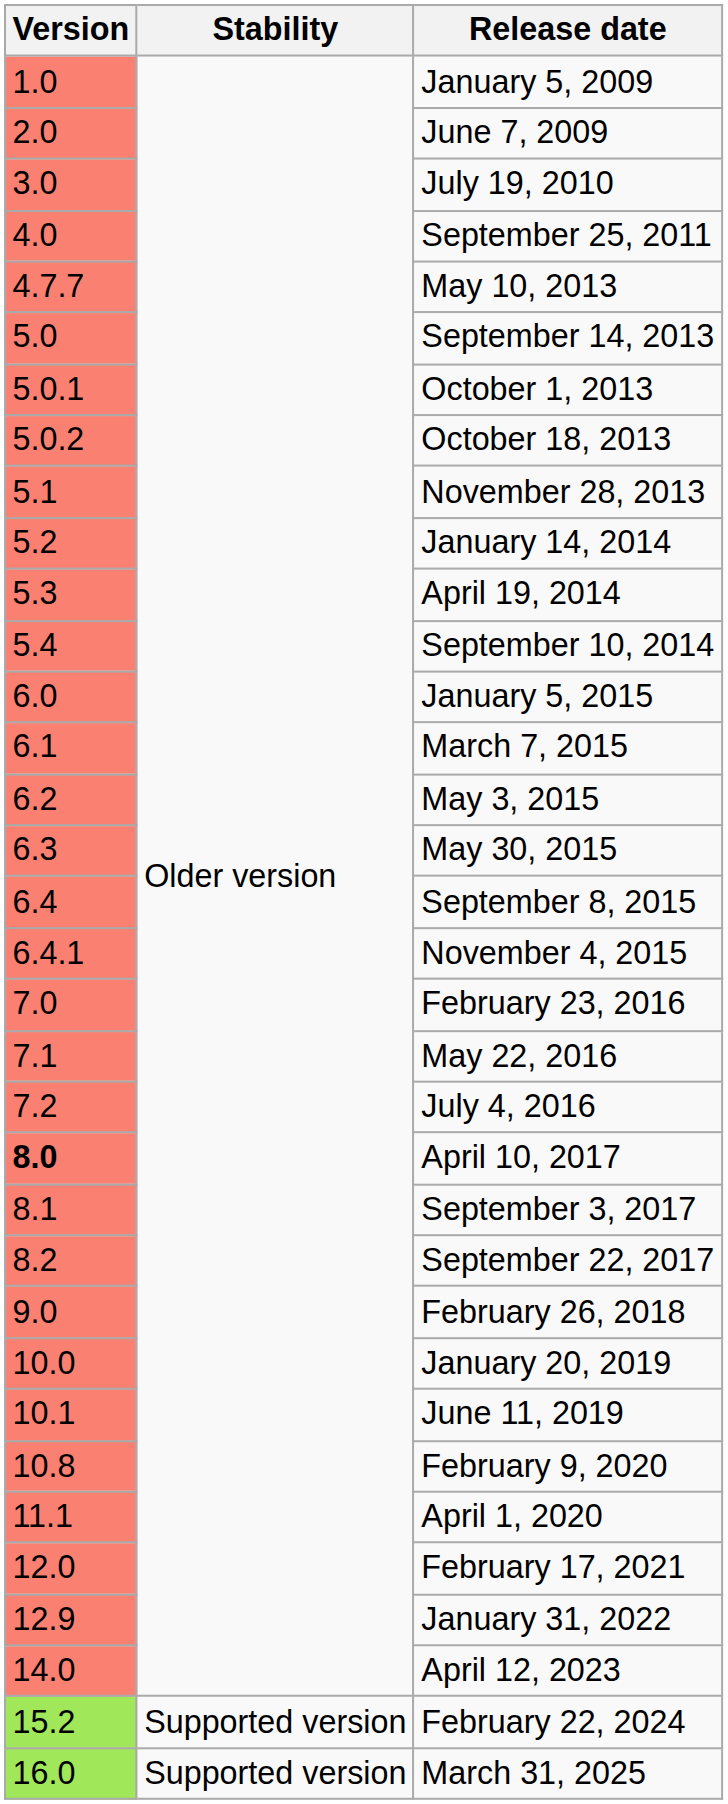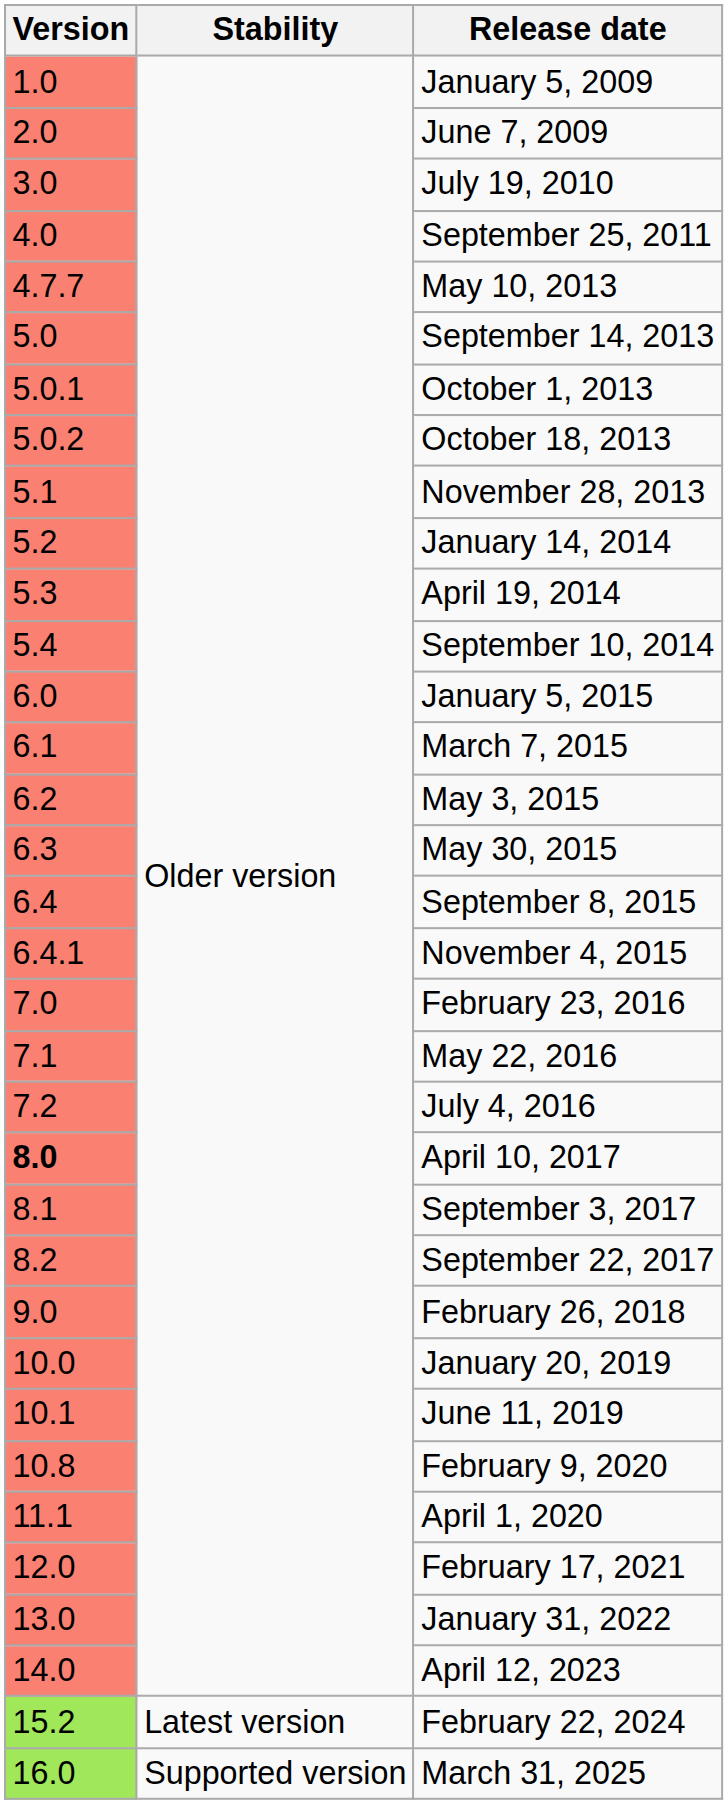 <table class="wikitable sortable">
 <tr>
 <th>Version</th>
 <th>Stability</th>
 <th>Release date</th>
 </tr>
 <tr>
 <td style="background-color:Salmon;">1.0</td>
 <td rowspan="32">Older version</td>
 <td>January 5, 2009</td>
 </tr>
 <tr>
 <td style="background-color:Salmon;">2.0</td>
 <td>June 7, 2009</td>
 </tr>
 <tr>
 <td style="background-color:Salmon;">3.0</td>
 <td>July 19, 2010</td>
 </tr>
 <tr>
 <td style="background-color:Salmon;">4.0</td>
 <td>September 25, 2011</td>
 </tr>
 <tr>
 <td style="background:Salmon;">4.7.7</td>
 <td>May 10, 2013</td>
 </tr>
 <tr>
 <td style="background:Salmon;">5.0</td>
 <td>September 14, 2013</td>
 </tr>
 <tr>
 <td style="background:Salmon;">5.0.1</td>
 <td>October 1, 2013</td>
 </tr>
 <tr>
 <td style="background:Salmon;">5.0.2</td>
 <td>October 18, 2013</td>
 </tr>
 <tr>
 <td style="background:Salmon;">5.1</td>
 <td>November 28, 2013</td>
 </tr>
 <tr>
 <td style="background:Salmon;">5.2</td>
 <td>January 14, 2014</td>
 </tr>
 <tr>
 <td style="background:Salmon;">5.3</td>
 <td>April 19, 2014</td>
 </tr>
 <tr>
 <td style="background:Salmon;">5.4</td>
 <td>September 10, 2014</td>
 </tr>
 <tr>
 <td style="background:Salmon;">6.0</td>
 <td>January 5, 2015</td>
 </tr>
 <tr>
 <td style="background:Salmon;">6.1</td>
 <td>March 7, 2015</td>
 </tr>
 <tr>
 <td style="background:Salmon;">6.2</td>
 <td>May 3, 2015</td>
 </tr>
 <tr>
 <td style="background:Salmon;">6.3</td>
 <td>May 30, 2015</td>
 </tr>
 <tr>
 <td style="background:Salmon;">6.4</td>
 <td>September 8, 2015</td>
 </tr>
 <tr>
 <td style="background:Salmon;">6.4.1</td>
 <td>November 4, 2015</td>
 </tr>
 <tr>
 <td style="background:Salmon;">7.0</td>
 <td>February 23, 2016</td>
 </tr>
 <tr>
 <td style="background:Salmon;">7.1</td>
 <td>May 22, 2016</td>
 </tr>
 <tr>
 <td style="background:Salmon;">7.2</td>
 <td>July 4, 2016</td>
 </tr>
 <tr>
 <td style="background:Salmon;"><strong>8.0</strong></td>
 <td>April 10, 2017</td>
 </tr>
 <tr>
 <td style="background:Salmon;">8.1</td>
 <td>September 3, 2017</td>
 </tr>
 <tr>
 <td style="background:Salmon;">8.2</td>
 <td>September 22, 2017</td>
 </tr>
 <tr>
 <td style="background:Salmon;">9.0</td>
 <td>February 26, 2018</td>
 </tr>
 <tr>
 <td style="background:Salmon">10.0</td>
 <td>January 20, 2019</td>
 </tr>
 <tr>
 <td style="background:Salmon">10.1</td>
 <td>June 11, 2019</td>
 </tr>
 <tr>
 <td style="background:Salmon;">10.8</td>
 <td>February 9, 2020</td>
 </tr>
 <tr>
 <td style="background:Salmon;">11.1</td>
 <td>April 1, 2020</td>
 </tr>
 <tr>
 <td style="background:Salmon;">12.0</td>
 <td>February 17, 2021</td>
 </tr>
 <tr>
-<td style="background:Salmon;">12.9</td>
+<td style="background:Salmon;">13.0</td>
 <td>January 31, 2022</td>
 </tr>
 <tr>
 <td style="background:Salmon;">14.0</td>
 <td>April 12, 2023</td>
 </tr>
 <tr>
 <td style="background:#A0E75A;">15.2</td>
-<td>Supported version</td>
+<td>Latest version</td>
 <td>February 22, 2024</td>
 </tr>
 <tr>
 <td style="background:#A0E75A;">16.0</td>
 <td>Supported version</td>
 <td>March 31, 2025</td>
 </tr>
 </table>
